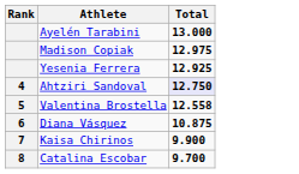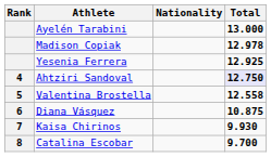 <table class="wikitable sortable" style="text-align:left">
 <tr>
 <th scope=col>Rank</th>
 <th scope=col>Athlete</th>
+<th scope=col>Nationality</th>
 <th scope=col>Total</th>
 </tr>
 <tr>
 <th scope=row></th>
 <td align=left><a href='#'>Ayelén Tarabini</a></td>
+<td></td>
 <td><strong>13.000</strong></td>
 </tr>
 <tr>
 <th scope=row></th>
 <td align=left><a href='#'>Madison Copiak</a></td>
-<td><strong>12.975</strong></td>
+<td></td>
+<td><strong>12.978</strong></td>
 </tr>
 <tr>
 <th scope=row></th>
 <td align=left><a href='#'>Yesenia Ferrera</a></td>
+<td></td>
 <td><strong>12.925</strong></td>
 </tr>
 <tr>
 <th scope=row>4</th>
 <td align=left><a href='#'>Ahtziri Sandoval</a></td>
+<td></td>
 <td style="background: lavender;"><strong>12.750</strong></td>
 </tr>
 <tr>
 <th scope=row>5</th>
 <td align=left><a href='#'>Valentina Brostella</a></td>
+<td></td>
 <td><strong>12.558</strong></td>
 </tr>
 <tr>
 <th scope=row>6</th>
 <td align=left><a href='#'>Diana Vásquez</a></td>
+<td></td>
 <td><strong>10.875</strong></td>
 </tr>
 <tr>
 <th scope=row>7</th>
 <td align=left><a href='#'>Kaisa Chirinos</a></td>
-<td><strong>9.900</strong></td>
+<td></td>
+<td><strong>9.930</strong></td>
 </tr>
 <tr>
 <th scope=row>8</th>
 <td align=left><a href='#'>Catalina Escobar</a></td>
+<td></td>
 <td><strong>9.700</strong></td>
 </tr>
 </table>
